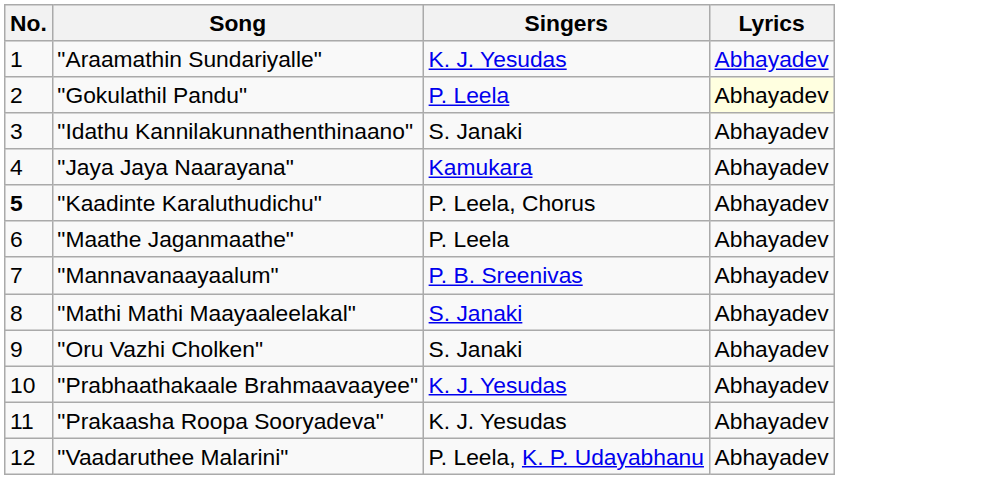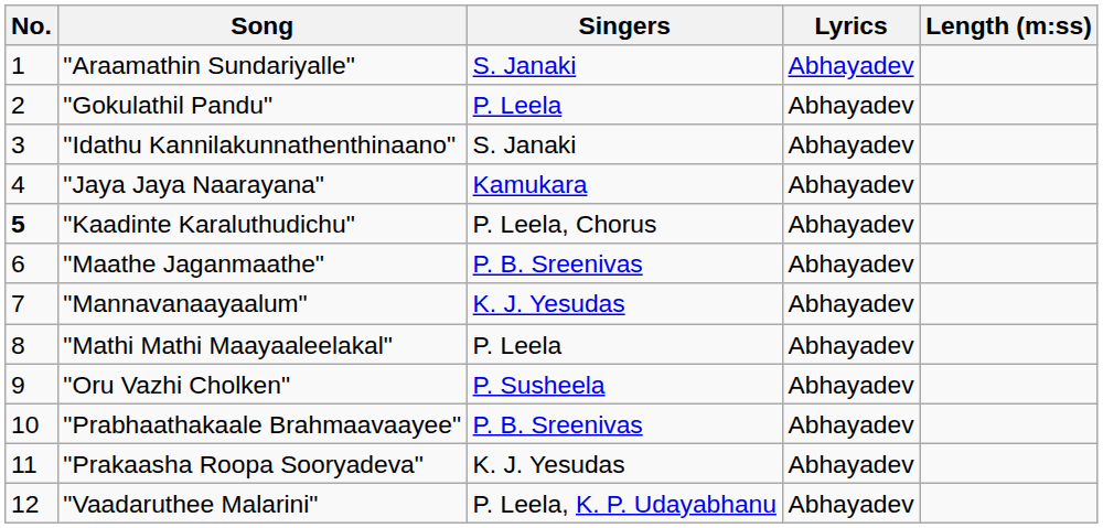 <table class="wikitable" style="font-size:95%;">
 <tr>
 <th>No.</th>
 <th>Song</th>
 <th>Singers</th>
 <th>Lyrics</th>
+<th>Length (m:ss)</th>
 </tr>
 <tr>
 <td>1</td>
 <td>"Araamathin Sundariyalle"</td>
-<td><a href='#'>K. J. Yesudas</a></td>
+<td><a href='#'>S. Janaki</a></td>
 <td><a href='#'>Abhayadev</a></td>
+<td></td>
 </tr>
 <tr>
 <td>2</td>
 <td>"Gokulathil Pandu"</td>
 <td><a href='#'>P. Leela</a></td>
-<td style="background: lightyellow;">Abhayadev</td>
+<td>Abhayadev</td>
+<td></td>
 </tr>
 <tr>
 <td>3</td>
 <td>"Idathu Kannilakunnathenthinaano"</td>
 <td>S. Janaki</td>
 <td>Abhayadev</td>
+<td></td>
 </tr>
 <tr>
 <td>4</td>
 <td>"Jaya Jaya Naarayana"</td>
 <td><a href='#'>Kamukara</a></td>
 <td>Abhayadev</td>
+<td></td>
 </tr>
 <tr>
 <td><strong>5</strong></td>
 <td>"Kaadinte Karaluthudichu"</td>
 <td>P. Leela, Chorus</td>
 <td>Abhayadev</td>
+<td></td>
 </tr>
 <tr>
 <td>6</td>
 <td>"Maathe Jaganmaathe"</td>
-<td>P. Leela</td>
+<td><a href='#'>P. B. Sreenivas</a></td>
 <td>Abhayadev</td>
+<td></td>
 </tr>
 <tr>
 <td>7</td>
 <td>"Mannavanaayaalum"</td>
-<td><a href='#'>P. B. Sreenivas</a></td>
+<td><a href='#'>K. J. Yesudas</a></td>
 <td>Abhayadev</td>
+<td></td>
 </tr>
 <tr>
 <td>8</td>
 <td>"Mathi Mathi Maayaaleelakal"</td>
-<td><a href='#'>S. Janaki</a></td>
+<td>P. Leela</td>
 <td>Abhayadev</td>
+<td></td>
 </tr>
 <tr>
 <td>9</td>
 <td>"Oru Vazhi Cholken"</td>
-<td>S. Janaki</td>
+<td><a href='#'>P. Susheela</a></td>
 <td>Abhayadev</td>
+<td></td>
 </tr>
 <tr>
 <td>10</td>
 <td>"Prabhaathakaale Brahmaavaayee"</td>
-<td><a href='#'>K. J. Yesudas</a></td>
+<td><a href='#'>P. B. Sreenivas</a></td>
 <td>Abhayadev</td>
+<td></td>
 </tr>
 <tr>
 <td>11</td>
 <td>"Prakaasha Roopa Sooryadeva"</td>
 <td>K. J. Yesudas</td>
 <td>Abhayadev</td>
+<td></td>
 </tr>
 <tr>
 <td>12</td>
 <td>"Vaadaruthee Malarini"</td>
 <td>P. Leela, <a href='#'>K. P. Udayabhanu</a></td>
 <td>Abhayadev</td>
+<td></td>
 </tr>
 </table>
